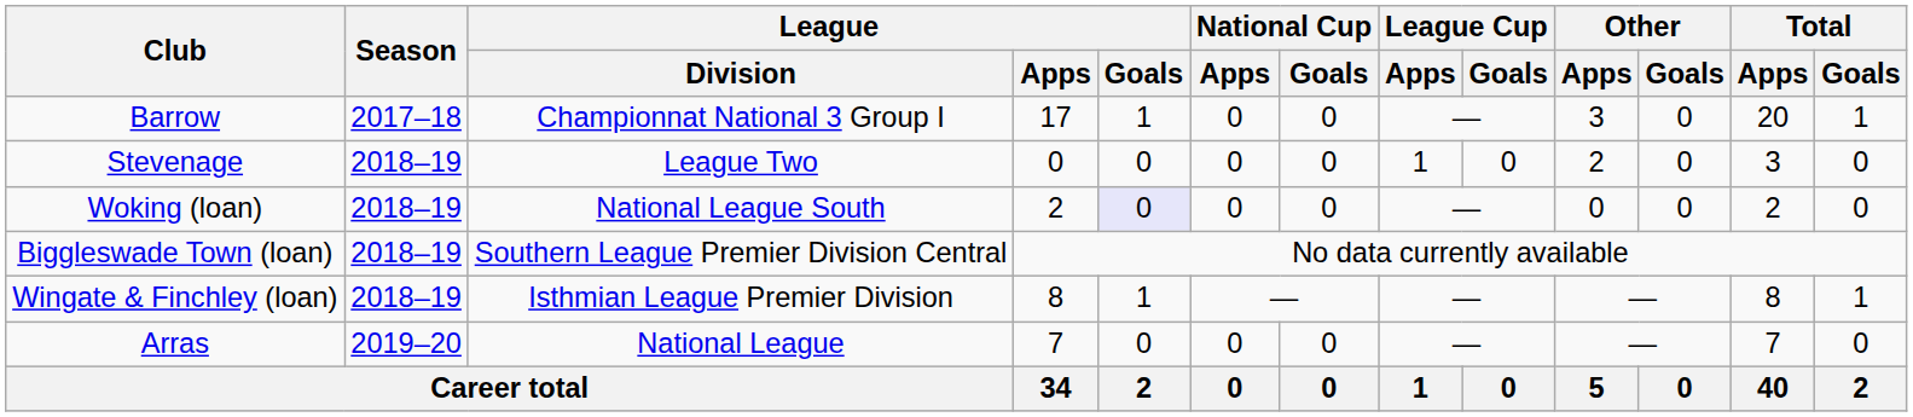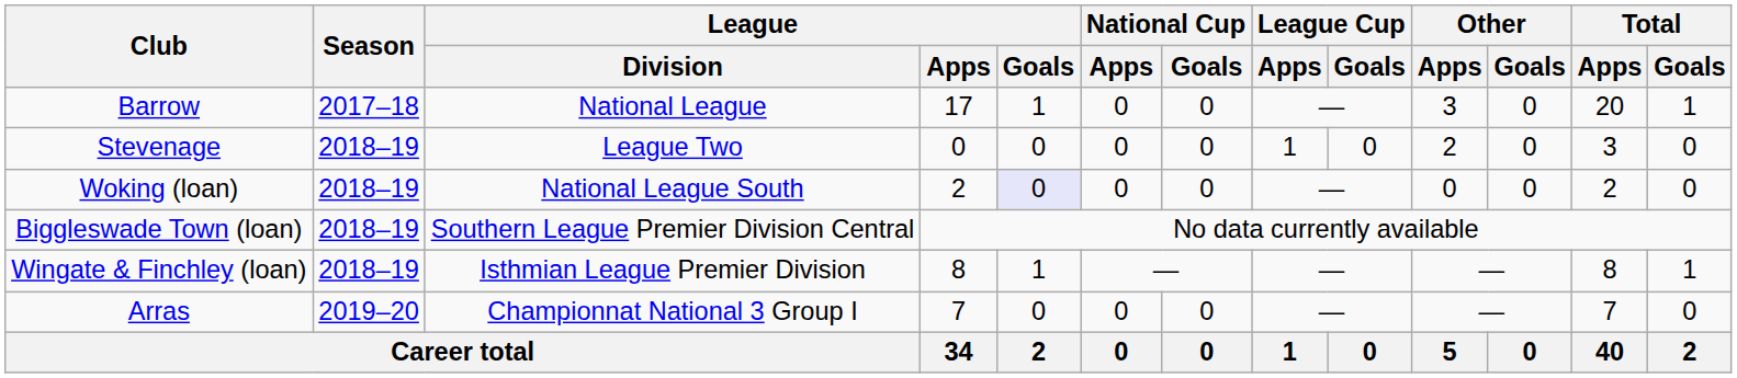 <table class="wikitable" style="text-align: center;">
 <tr>
 <th rowspan="2">Club</th>
 <th rowspan="2">Season</th>
 <th colspan="3">League</th>
 <th colspan="2">National Cup</th>
 <th colspan="2">League Cup</th>
 <th colspan="2">Other</th>
 <th colspan="2">Total</th>
 </tr>
 <tr>
 <th>Division</th>
 <th>Apps</th>
 <th>Goals</th>
 <th>Apps</th>
 <th>Goals</th>
 <th>Apps</th>
 <th>Goals</th>
 <th>Apps</th>
 <th>Goals</th>
 <th>Apps</th>
 <th>Goals</th>
 </tr>
 <tr>
 <td rowspan="1" valign="center"><a href='#'>Barrow</a></td>
 <td><a href='#'>2017–18</a></td>
-<td><a href='#'>Championnat National 3</a> Group I</td>
+<td><a href='#'>National League</a></td>
 <td>17</td>
 <td>1</td>
 <td>0</td>
 <td>0</td>
 <td colspan="2">—</td>
 <td>3</td>
 <td>0</td>
 <td>20</td>
 <td>1</td>
 </tr>
 <tr>
 <td rowspan="1" valign="center"><a href='#'>Stevenage</a></td>
 <td><a href='#'>2018–19</a></td>
 <td><a href='#'>League Two</a></td>
 <td>0</td>
 <td>0</td>
 <td>0</td>
 <td>0</td>
 <td>1</td>
 <td>0</td>
 <td>2</td>
 <td>0</td>
 <td>3</td>
 <td>0</td>
 </tr>
 <tr>
 <td rowspan="1" valign="center"><a href='#'>Woking</a> (loan)</td>
 <td><a href='#'>2018–19</a></td>
 <td><a href='#'>National League South</a></td>
 <td>2</td>
 <td style="background: lavender;">0</td>
 <td>0</td>
 <td>0</td>
 <td colspan="2">—</td>
 <td>0</td>
 <td>0</td>
 <td>2</td>
 <td>0</td>
 </tr>
 <tr>
 <td rowspan="1" valign="center"><a href='#'>Biggleswade Town</a> (loan)</td>
 <td><a href='#'>2018–19</a></td>
 <td><a href='#'>Southern League</a> Premier Division Central</td>
 <td colspan="10">No data currently available</td>
 </tr>
 <tr>
 <td rowspan="1" valign="center"><a href='#'>Wingate & Finchley</a> (loan)</td>
 <td><a href='#'>2018–19</a></td>
 <td><a href='#'>Isthmian League</a> Premier Division</td>
 <td>8</td>
 <td>1</td>
 <td colspan="2">—</td>
 <td colspan="2">—</td>
 <td colspan="2">—</td>
 <td>8</td>
 <td>1</td>
 </tr>
 <tr>
 <td rowspan="1" valign="center"><a href='#'>Arras</a></td>
 <td><a href='#'>2019–20</a></td>
-<td><a href='#'>National League</a></td>
+<td><a href='#'>Championnat National 3</a> Group I</td>
 <td>7</td>
 <td>0</td>
 <td>0</td>
 <td>0</td>
 <td colspan="2">—</td>
 <td colspan="2">—</td>
 <td>7</td>
 <td>0</td>
 </tr>
 <tr>
 <th colspan="3">Career total</th>
 <th>34</th>
 <th>2</th>
 <th>0</th>
 <th>0</th>
 <th>1</th>
 <th>0</th>
 <th>5</th>
 <th>0</th>
 <th>40</th>
 <th>2</th>
 </tr>
 </table>
